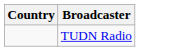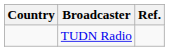 <table class="wikitable">
 <tr>
 <th>Country</th>
 <th>Broadcaster</th>
+<th>Ref.</th>
 </tr>
 <tr>
 <td></td>
 <td><a href='#'>TUDN Radio</a></td>
+<td></td>
 </tr>
 </table>
